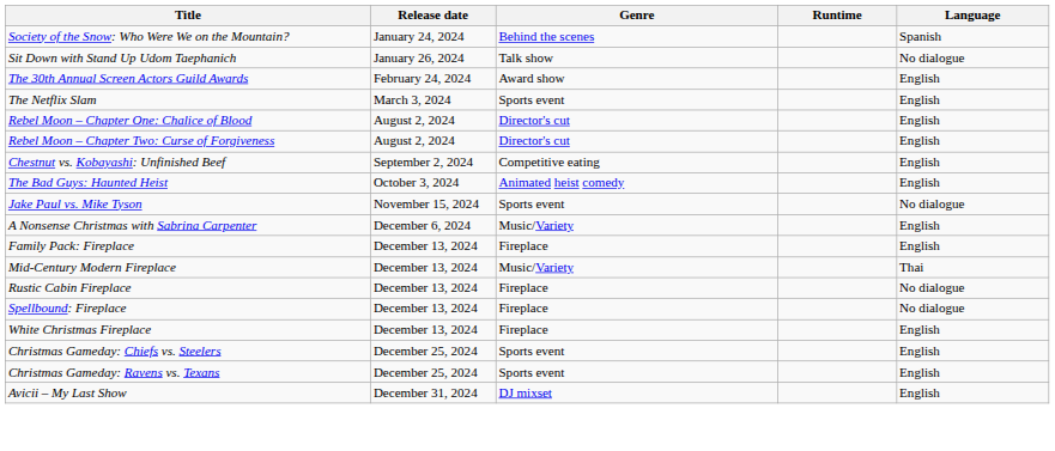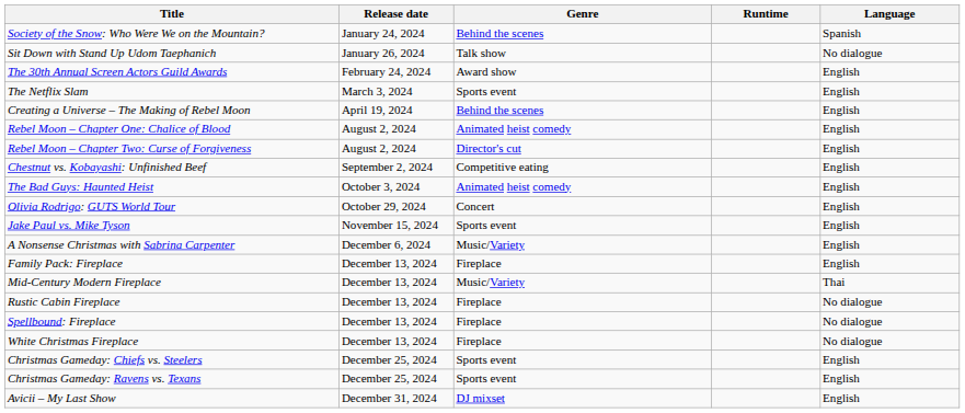 <table class="wikitable sortable" style="width:100%">
 <tr>
 <th style="width:35%;">Title</th>
 <th scope="col" style="width:12%;">Release date</th>
 <th>Genre</th>
 <th>Runtime</th>
 <th>Language</th>
 </tr>
 <tr>
 <td><em><a href='#'>Society of the Snow</a>: Who Were We on the Mountain?</em></td>
 <td>January 24, 2024</td>
 <td><a href='#'>Behind the scenes</a></td>
 <td></td>
 <td>Spanish</td>
 </tr>
 <tr>
 <td><em>Sit Down with Stand Up Udom Taephanich</em></td>
 <td>January 26, 2024</td>
 <td>Talk show</td>
 <td></td>
 <td>No dialogue</td>
 </tr>
 <tr>
 <td><em><a href='#'>The 30th Annual Screen Actors Guild Awards</a></em></td>
 <td>February 24, 2024</td>
 <td>Award show</td>
 <td></td>
 <td>English</td>
 </tr>
 <tr>
 <td><em>The Netflix Slam</em></td>
 <td>March 3, 2024</td>
 <td>Sports event</td>
 <td></td>
 <td>English</td>
 </tr>
 <tr>
+<td><em>Creating a Universe – The Making of Rebel Moon</em></td>
+<td>April 19, 2024</td>
+<td><a href='#'>Behind the scenes</a></td>
+<td></td>
+<td>English</td>
+</tr>
+<tr>
 <td><em><a href='#'>Rebel Moon – Chapter One: Chalice of Blood</a></em></td>
 <td>August 2, 2024</td>
-<td><a href='#'>Director's cut</a></td>
+<td><a href='#'>Animated</a> <a href='#'>heist</a> <a href='#'>comedy</a></td>
 <td></td>
 <td>English</td>
 </tr>
 <tr>
 <td><em><a href='#'>Rebel Moon – Chapter Two: Curse of Forgiveness</a></em></td>
 <td>August 2, 2024</td>
 <td><a href='#'>Director's cut</a></td>
 <td></td>
 <td>English</td>
 </tr>
 <tr>
 <td><em><a href='#'>Chestnut</a> vs. <a href='#'>Kobayashi</a>: Unfinished Beef</em></td>
 <td>September 2, 2024</td>
 <td>Competitive eating</td>
 <td></td>
 <td>English</td>
 </tr>
 <tr>
 <td><em><a href='#'>The Bad Guys: Haunted Heist</a></em></td>
 <td>October 3, 2024</td>
 <td><a href='#'>Animated</a> <a href='#'>heist</a> <a href='#'>comedy</a></td>
 <td></td>
 <td>English</td>
 </tr>
 <tr>
+<td><em><a href='#'>Olivia Rodrigo</a>: <a href='#'>GUTS World Tour</a></em></td>
+<td>October 29, 2024</td>
+<td>Concert</td>
+<td></td>
+<td>English</td>
+</tr>
+<tr>
 <td><em><a href='#'>Jake Paul vs. Mike Tyson</a></em></td>
 <td>November 15, 2024</td>
 <td>Sports event</td>
 <td></td>
-<td>No dialogue</td>
+<td>English</td>
 </tr>
 <tr>
 <td><em>A Nonsense Christmas with <a href='#'>Sabrina Carpenter</a></em></td>
 <td>December 6, 2024</td>
 <td>Music/<a href='#'>Variety</a></td>
 <td></td>
 <td>English</td>
 </tr>
 <tr>
 <td><em>Family Pack: Fireplace</em></td>
 <td>December 13, 2024</td>
 <td>Fireplace</td>
 <td></td>
 <td>English</td>
 </tr>
 <tr>
 <td><em>Mid-Century Modern Fireplace</em></td>
 <td>December 13, 2024</td>
 <td>Music/<a href='#'>Variety</a></td>
 <td></td>
 <td>Thai</td>
 </tr>
 <tr>
 <td><em>Rustic Cabin Fireplace</em></td>
 <td>December 13, 2024</td>
 <td>Fireplace</td>
 <td></td>
 <td>No dialogue</td>
 </tr>
 <tr>
 <td><em><a href='#'>Spellbound</a>: Fireplace</em></td>
 <td>December 13, 2024</td>
 <td>Fireplace</td>
 <td></td>
 <td>No dialogue</td>
 </tr>
 <tr>
 <td><em>White Christmas Fireplace</em></td>
 <td>December 13, 2024</td>
 <td>Fireplace</td>
 <td></td>
-<td>English</td>
+<td>No dialogue</td>
 </tr>
 <tr>
 <td><em>Christmas Gameday: <a href='#'>Chiefs</a> vs. <a href='#'>Steelers</a></em></td>
 <td>December 25, 2024</td>
 <td>Sports event</td>
 <td></td>
 <td>English</td>
 </tr>
 <tr>
 <td><em>Christmas Gameday: <a href='#'>Ravens</a> vs. <a href='#'>Texans</a></em></td>
 <td>December 25, 2024</td>
 <td>Sports event</td>
 <td></td>
 <td>English</td>
 </tr>
 <tr>
 <td><em>Avicii – My Last Show</em></td>
 <td>December 31, 2024</td>
 <td><a href='#'>DJ mixset</a></td>
 <td></td>
 <td>English</td>
 </tr>
 </table>
